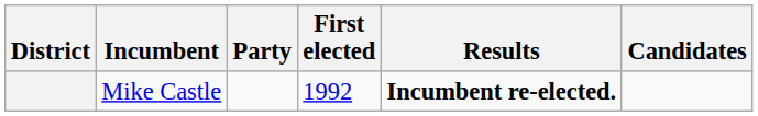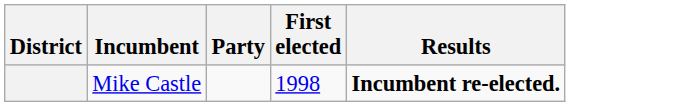 <table class=wikitable>
 <tr valign=bottom>
 <th>District</th>
 <th>Incumbent</th>
 <th>Party</th>
 <th>First<br>elected</th>
 <th>Results</th>
-<th>Candidates</th>
 </tr>
 <tr>
 <th></th>
 <td><a href='#'>Mike Castle</a></td>
 <td></td>
-<td><a href='#'>1992</a></td>
+<td><a href='#'>1998</a></td>
 <td><strong>Incumbent re-elected.</strong></td>
-<td nowrap></td>
 </tr>
 </table>
